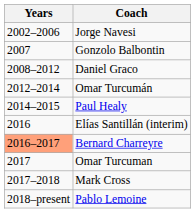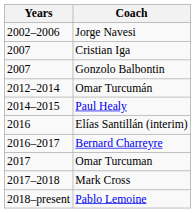 <table class=wikitable>
 <tr>
 <th>Years</th>
 <th>Coach</th>
 </tr>
 <tr>
 <td>2002–2006</td>
 <td> Jorge Navesi</td>
 </tr>
 <tr>
 <td>2007</td>
-<td> Gonzolo Balbontin</td>
+<td> Cristian Iga</td>
 </tr>
 <tr>
-<td>2008–2012</td>
-<td> Daniel Graco</td>
+<td>2007</td>
+<td> Gonzolo Balbontin</td>
 </tr>
 <tr>
 <td>2012–2014</td>
 <td> Omar Turcumán</td>
 </tr>
 <tr>
 <td>2014–2015</td>
 <td> <a href='#'>Paul Healy</a></td>
 </tr>
 <tr>
 <td>2016</td>
 <td> Elías Santillán (interim)</td>
 </tr>
 <tr>
-<td style="background: lightsalmon;">2016–2017</td>
+<td>2016–2017</td>
 <td> <a href='#'>Bernard Charreyre</a></td>
 </tr>
 <tr>
 <td>2017</td>
 <td> Omar Turcuman</td>
 </tr>
 <tr>
 <td>2017–2018</td>
 <td> Mark Cross</td>
 </tr>
 <tr>
 <td>2018–present</td>
 <td> <a href='#'>Pablo Lemoine</a></td>
 </tr>
 </table>
